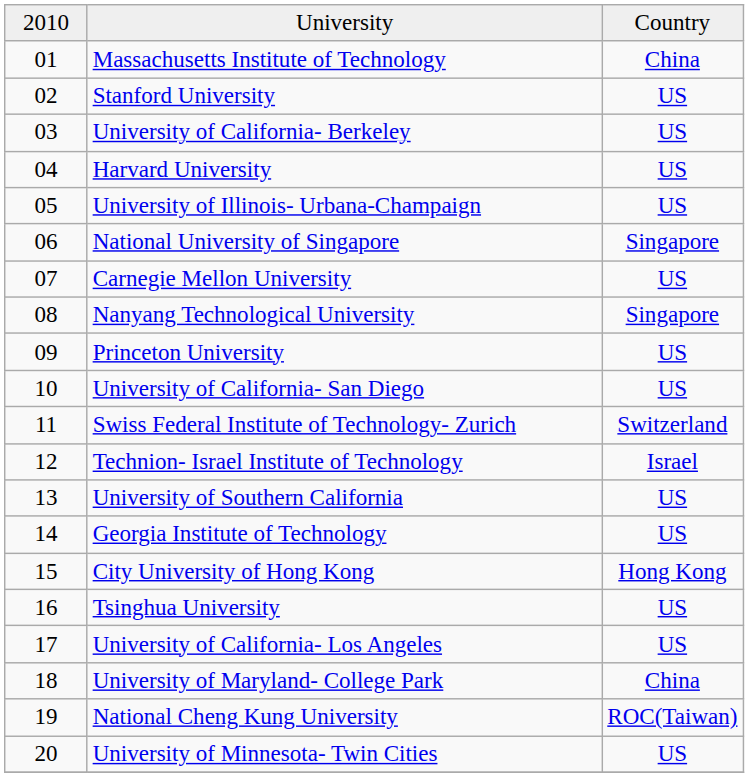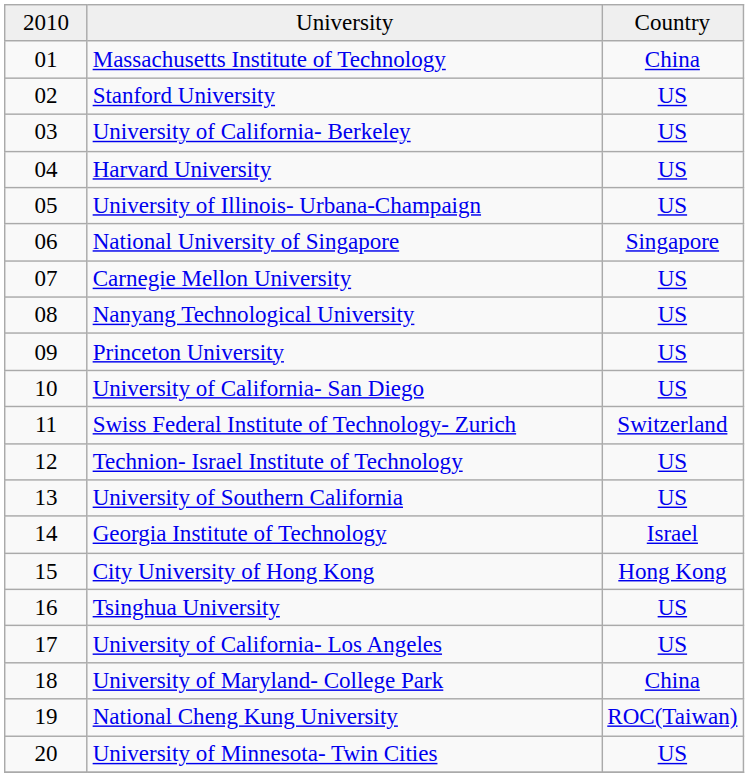 <table class="wikitable sortable">
 <tr bgColor="#efefef">
 <td width="50" align="center">2010</td>
 <td width="350" align="center">University</td>
 <td width="80" align="center">Country</td>
 </tr>
 <tr>
 <td width="50" align="center">01</td>
 <td width="350" align="left"><a href='#'>Massachusetts Institute of Technology</a></td>
 <td width="80" align="center"><a href='#'>China</a></td>
 </tr>
 <tr>
 <td width="50" align="center">02</td>
 <td width="350" align="left"><a href='#'>Stanford University</a></td>
 <td width="80" align="center"><a href='#'>US</a></td>
 </tr>
 <tr>
 <td width="50" align="center">03</td>
 <td width="350" align="left"><a href='#'>University of California- Berkeley</a></td>
 <td width="80" align="center"><a href='#'>US</a></td>
 </tr>
 <tr>
 <td width="50" align="center">04</td>
 <td width="350" align="left"><a href='#'>Harvard University</a></td>
 <td width="80" align="center"><a href='#'>US</a></td>
 </tr>
 <tr>
 <td width="50" align="center">05</td>
 <td width="350" align="left"><a href='#'>University of Illinois- Urbana-Champaign</a></td>
 <td width="80" align="center"><a href='#'>US</a></td>
 </tr>
 <tr>
 <td width="50" align="center">06</td>
 <td width="350" align="left"><a href='#'>National University of Singapore</a></td>
 <td width="80" align="center"><a href='#'>Singapore</a></td>
 </tr>
 <tr>
 <td width="50" align="center">07</td>
 <td width="350" align="left"><a href='#'>Carnegie Mellon University</a></td>
 <td width="80" align="center"><a href='#'>US</a></td>
 </tr>
 <tr>
 <td width="50" align="center">08</td>
 <td width="350" align="left"><a href='#'>Nanyang Technological University</a></td>
-<td width="80" align="center"><a href='#'>Singapore</a></td>
+<td width="80" align="center"><a href='#'>US</a></td>
 </tr>
 <tr>
 <td width="50" align="center">09</td>
 <td width="350" align="left"><a href='#'>Princeton University</a></td>
 <td width="80" align="center"><a href='#'>US</a></td>
 </tr>
 <tr>
 <td width="50" align="center">10</td>
 <td width="350" align="left"><a href='#'>University of California- San Diego</a></td>
 <td width="80" align="center"><a href='#'>US</a></td>
 </tr>
 <tr>
 <td width="50" align="center">11</td>
 <td width="350" align="left"><a href='#'>Swiss Federal Institute of Technology- Zurich</a></td>
 <td width="80" align="center"><a href='#'>Switzerland</a></td>
 </tr>
 <tr>
 <td width="50" align="center">12</td>
 <td width="350" align="left"><a href='#'>Technion- Israel Institute of Technology</a></td>
-<td width="80" align="center"><a href='#'>Israel</a></td>
+<td width="80" align="center"><a href='#'>US</a></td>
 </tr>
 <tr>
 <td width="50" align="center">13</td>
 <td width="350" align="left"><a href='#'>University of Southern California</a></td>
 <td width="80" align="center"><a href='#'>US</a></td>
 </tr>
 <tr>
 <td width="50" align="center">14</td>
 <td width="350" align="left"><a href='#'>Georgia Institute of Technology</a></td>
-<td width="80" align="center"><a href='#'>US</a></td>
+<td width="80" align="center"><a href='#'>Israel</a></td>
 </tr>
 <tr>
 <td width="50" align="center">15</td>
 <td width="350" align="left"><a href='#'>City University of Hong Kong</a></td>
 <td width="80" align="center"><a href='#'>Hong Kong</a></td>
 </tr>
 <tr>
 <td width="50" align="center">16</td>
 <td width="350" align="left"><a href='#'>Tsinghua University</a></td>
 <td width="80" align="center"><a href='#'>US</a></td>
 </tr>
 <tr>
 <td width="50" align="center">17</td>
 <td width="350" align="left"><a href='#'>University of California- Los Angeles</a></td>
 <td width="80" align="center"><a href='#'>US</a></td>
 </tr>
 <tr>
 <td width="50" align="center">18</td>
 <td width="350" align="left"><a href='#'>University of Maryland- College Park</a></td>
 <td width="80" align="center"><a href='#'>China</a></td>
 </tr>
 <tr>
 <td width="50" align="center">19</td>
 <td width="350" align="left"><a href='#'>National Cheng Kung University</a></td>
 <td width="80" align="center"><a href='#'>ROC(Taiwan)</a></td>
 </tr>
 <tr>
 <td width="50" align="center">20</td>
 <td width="350" align="left"><a href='#'>University of Minnesota- Twin Cities</a></td>
 <td width="80" align="center"><a href='#'>US</a></td>
 </tr>
 <tr>
 </tr>
 </table>
